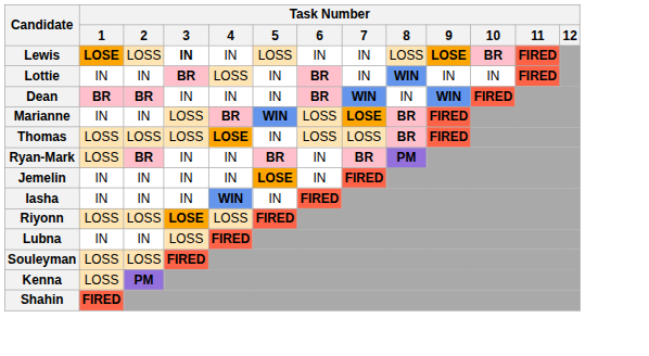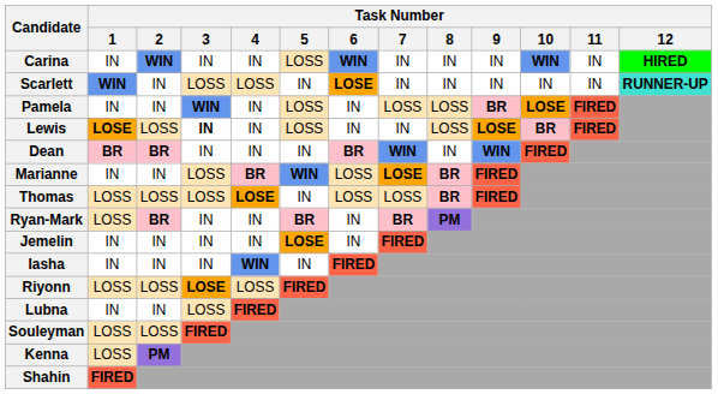 <table class="wikitable" style="text-align:center">
 <tr>
 <th rowspan="2">Candidate</th>
 <th colspan="12">Task Number</th>
 </tr>
 <tr>
 <th>1</th>
 <th>2</th>
 <th>3</th>
 <th>4</th>
 <th>5</th>
 <th>6</th>
 <th>7</th>
 <th>8</th>
 <th>9</th>
 <th>10</th>
 <th>11</th>
 <th>12</th>
 </tr>
 <tr>
+<th>Carina</th>
+<td style="background:white;">IN</td>
+<td style="background:cornflowerblue;"><strong>WIN</strong></td>
+<td style="background:white;">IN</td>
+<td style="background:white;">IN</td>
+<td style="background:#FFE5B4;">LOSS</td>
+<td style="background:cornflowerblue;"><strong>WIN</strong></td>
+<td style="background:white;">IN</td>
+<td style="background:white;">IN</td>
+<td style="background:white;">IN</td>
+<td style="background:cornflowerblue;"><strong>WIN</strong></td>
+<td style="background:white;">IN</td>
+<td style="background:lime;"><strong>HIRED</strong></td>
+</tr>
+<tr>
+<th>Scarlett</th>
+<td style="background:cornflowerblue;"><strong>WIN</strong></td>
+<td style="background:white;">IN</td>
+<td style="background:#FFE5B4;">LOSS</td>
+<td style="background:#FFE5B4;">LOSS</td>
+<td style="background:white;">IN</td>
+<td style="background:orange;"><strong>LOSE</strong></td>
+<td style="background:white;">IN</td>
+<td style="background:white;">IN</td>
+<td style="background:white;">IN</td>
+<td style="background:white;">IN</td>
+<td style="background:white;">IN</td>
+<td style="background:turquoise;"><strong>RUNNER-UP</strong></td>
+</tr>
+<tr>
+<th>Pamela</th>
+<td style="background:white;">IN</td>
+<td style="background:white;">IN</td>
+<td style="background:cornflowerblue;"><strong>WIN</strong></td>
+<td style="background:white;">IN</td>
+<td style="background:#FFE5B4;">LOSS</td>
+<td style="background:white;">IN</td>
+<td style="background:#FFE5B4;">LOSS</td>
+<td style="background:#FFE5B4;">LOSS</td>
+<td style="background:pink;"><strong>BR</strong></td>
+<td style="background:orange;"><strong>LOSE</strong></td>
+<td style="background:tomato;"><strong>FIRED</strong></td>
+<td colspan="1" style="background:darkgrey;"></td>
+</tr>
+<tr>
 <th>Lewis</th>
 <td style="background:orange;"><strong>LOSE</strong></td>
 <td style="background:#FFE5B4;">LOSS</td>
 <td style="background:white;"><strong>IN</strong></td>
 <td style="background:white;">IN</td>
 <td style="background:#FFE5B4;">LOSS</td>
 <td style="background:white;">IN</td>
 <td style="background:white;">IN</td>
 <td style="background:#FFE5B4;">LOSS</td>
 <td style="background:orange;"><strong>LOSE</strong></td>
 <td style="background:pink;"><strong>BR</strong></td>
-<td style="background:tomato;"><strong>FIRED</strong></td>
-<td colspan="1" style="background:darkgrey;"></td>
-</tr>
-<tr>
-<th>Lottie</th>
-<td style="background:white;">IN</td>
-<td style="background:white;">IN</td>
-<td style="background:pink;"><strong>BR</strong></td>
-<td style="background:#FFE5B4;">LOSS</td>
-<td style="background:white;">IN</td>
-<td style="background:pink;"><strong>BR</strong></td>
-<td style="background:white;">IN</td>
-<td style="background:cornflowerblue;"><strong>WIN</strong></td>
-<td style="background:white;">IN</td>
-<td style="background:white;">IN</td>
 <td style="background:tomato;"><strong>FIRED</strong></td>
 <td colspan="1" style="background:darkgrey;"></td>
 </tr>
 <tr>
 <th>Dean</th>
 <td style="background:pink;"><strong>BR</strong></td>
 <td style="background:pink;"><strong>BR</strong></td>
 <td style="background:white;">IN</td>
 <td style="background:white;">IN</td>
 <td style="background:white;">IN</td>
 <td style="background:pink;"><strong>BR</strong></td>
 <td style="background:cornflowerblue;"><strong>WIN</strong></td>
 <td style="background:white;">IN</td>
 <td style="background:cornflowerblue;"><strong>WIN</strong></td>
 <td style="background:tomato;"><strong>FIRED</strong></td>
 <td colspan="2" style="background:darkgrey;"></td>
 </tr>
 <tr>
 <th>Marianne</th>
 <td style="background:white;">IN</td>
 <td style="background:white;">IN</td>
 <td style="background:#FFE5B4;">LOSS</td>
 <td style="background:pink;"><strong>BR</strong></td>
 <td style="background:cornflowerblue;"><strong>WIN</strong></td>
 <td style="background:#FFE5B4;">LOSS</td>
 <td style="background:orange;"><strong>LOSE</strong></td>
 <td style="background:pink;"><strong>BR</strong></td>
 <td style="background:tomato;"><strong>FIRED</strong></td>
 <td colspan="3" style="background:darkgrey;"></td>
 </tr>
 <tr>
 <th>Thomas</th>
 <td style="background:#FFE5B4;">LOSS</td>
 <td style="background:#FFE5B4;">LOSS</td>
 <td style="background:#FFE5B4;">LOSS</td>
 <td style="background:orange;"><strong>LOSE</strong></td>
 <td style="background:white;">IN</td>
 <td style="background:#FFE5B4;">LOSS</td>
 <td style="background:#FFE5B4;">LOSS</td>
 <td style="background:pink;"><strong>BR</strong></td>
 <td style="background:tomato;"><strong>FIRED</strong></td>
 <td colspan="3" style="background:darkgrey;"></td>
 </tr>
 <tr>
 <th>Ryan-Mark</th>
 <td style="background:#FFE5B4;">LOSS</td>
 <td style="background:pink;"><strong>BR</strong></td>
 <td style="background:white;">IN</td>
 <td style="background:white;">IN</td>
 <td style="background:pink;"><strong>BR</strong></td>
 <td style="background:white;">IN</td>
 <td style="background:pink;"><strong>BR</strong></td>
 <td style="background:#9370DB;"><strong>PM</strong></td>
 <td colspan="4" style="background:darkgrey;"></td>
 </tr>
 <tr>
 <th>Jemelin</th>
 <td style="background:white;">IN</td>
 <td style="background:white;">IN</td>
 <td style="background:white;">IN</td>
 <td style="background:white;">IN</td>
 <td style="background:orange;"><strong>LOSE</strong></td>
 <td style="background:white;">IN</td>
 <td style="background:tomato;"><strong>FIRED</strong></td>
 <td colspan="5" style="background:darkgrey;"></td>
 </tr>
 <tr>
 <th>Iasha</th>
 <td style="background:white;">IN</td>
 <td style="background:white;">IN</td>
 <td style="background:white;">IN</td>
 <td style="background:cornflowerblue;"><strong>WIN</strong></td>
 <td style="background:white;">IN</td>
 <td style="background:tomato;"><strong>FIRED</strong></td>
 <td colspan="6" style="background:darkgrey;"></td>
 </tr>
 <tr>
 <th>Riyonn</th>
 <td style="background:#FFE5B4;">LOSS</td>
 <td style="background:#FFE5B4;">LOSS</td>
 <td style="background:orange;"><strong>LOSE</strong></td>
 <td style="background:#FFE5B4;">LOSS</td>
 <td style="background:tomato;"><strong>FIRED</strong></td>
 <td colspan="7" style="background:darkgrey;"></td>
 </tr>
 <tr>
 <th>Lubna</th>
 <td style="background:white;">IN</td>
 <td style="background:white;">IN</td>
 <td style="background:#FFE5B4;">LOSS</td>
 <td style="background:tomato;"><strong>FIRED</strong></td>
 <td colspan="8" style="background:darkgrey;"></td>
 </tr>
 <tr>
 <th>Souleyman</th>
 <td style="background:#FFE5B4;">LOSS</td>
 <td style="background:#FFE5B4;">LOSS</td>
 <td style="background:tomato;"><strong>FIRED</strong></td>
 <td colspan="9" style="background:darkgrey;"></td>
 </tr>
 <tr>
 <th>Kenna</th>
 <td style="background:#FFE5B4;">LOSS</td>
 <td style="background:#9370DB;"><strong>PM</strong></td>
 <td colspan="10" style="background:darkgrey;"></td>
 </tr>
 <tr>
 <th>Shahin</th>
 <td style="background:tomato;"><strong>FIRED</strong></td>
 <td colspan="11" style="background:darkgrey;"></td>
 </tr>
 </table>
